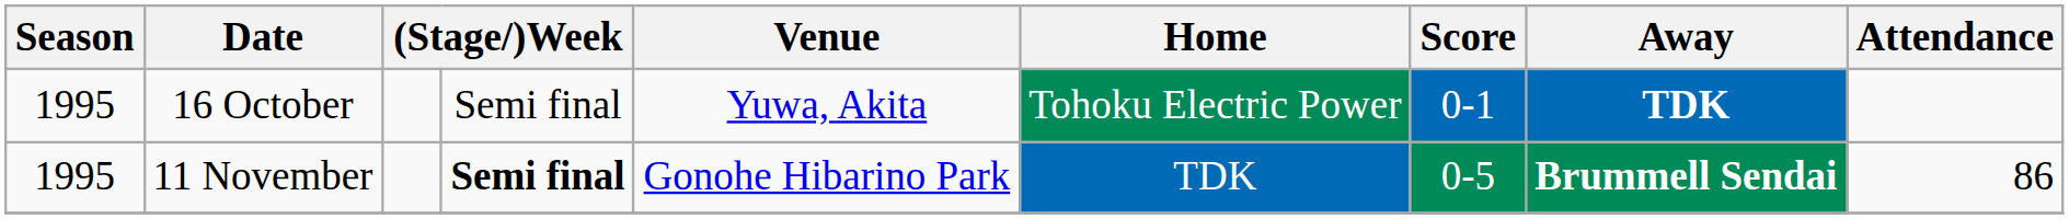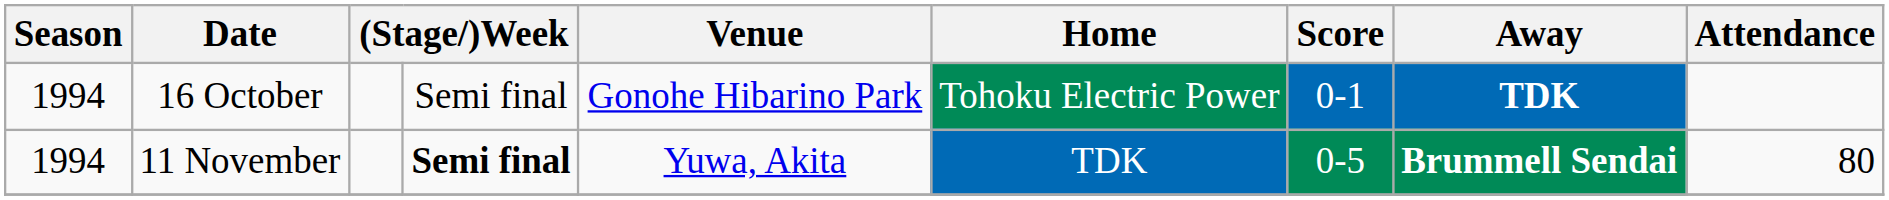 <table class="wikitable" style="border-collapse:collapse; text-align:center; font-size:100%;">
 <tr>
 <th>Season</th>
 <th>Date</th>
 <th colspan="2">(Stage/)Week</th>
 <th>Venue</th>
 <th>Home</th>
 <th>Score</th>
 <th>Away</th>
 <th>Attendance</th>
 </tr>
 <tr>
-<td>1995</td>
+<td>1994</td>
 <td>16 October</td>
 <td>　</td>
 <td>Semi final</td>
-<td><a href='#'>Yuwa, Akita</a></td>
+<td><a href='#'>Gonohe Hibarino Park</a></td>
 <td style="color:white; background:#008a57;">Tohoku Electric Power</td>
 <td style="color:white; background:#006AB6;">0-1</td>
 <td style="color:white; background:#006AB6;"><strong>TDK</strong></td>
 <td align=right></td>
 </tr>
 <tr>
-<td>1995</td>
+<td>1994</td>
 <td>11 November</td>
 <td>　</td>
 <td><strong>Semi final</strong></td>
-<td><a href='#'>Gonohe Hibarino Park</a></td>
+<td><a href='#'>Yuwa, Akita</a></td>
 <td style="color:white; background:#006ab6;">TDK</td>
 <td style="color:white; background:#008a57;">0-5</td>
 <td style="color:white; background:#008a57;"><strong>Brummell Sendai</strong></td>
-<td align=right>86</td>
+<td align=right>80</td>
 </tr>
 <tr>
 </tr>
 </table>
